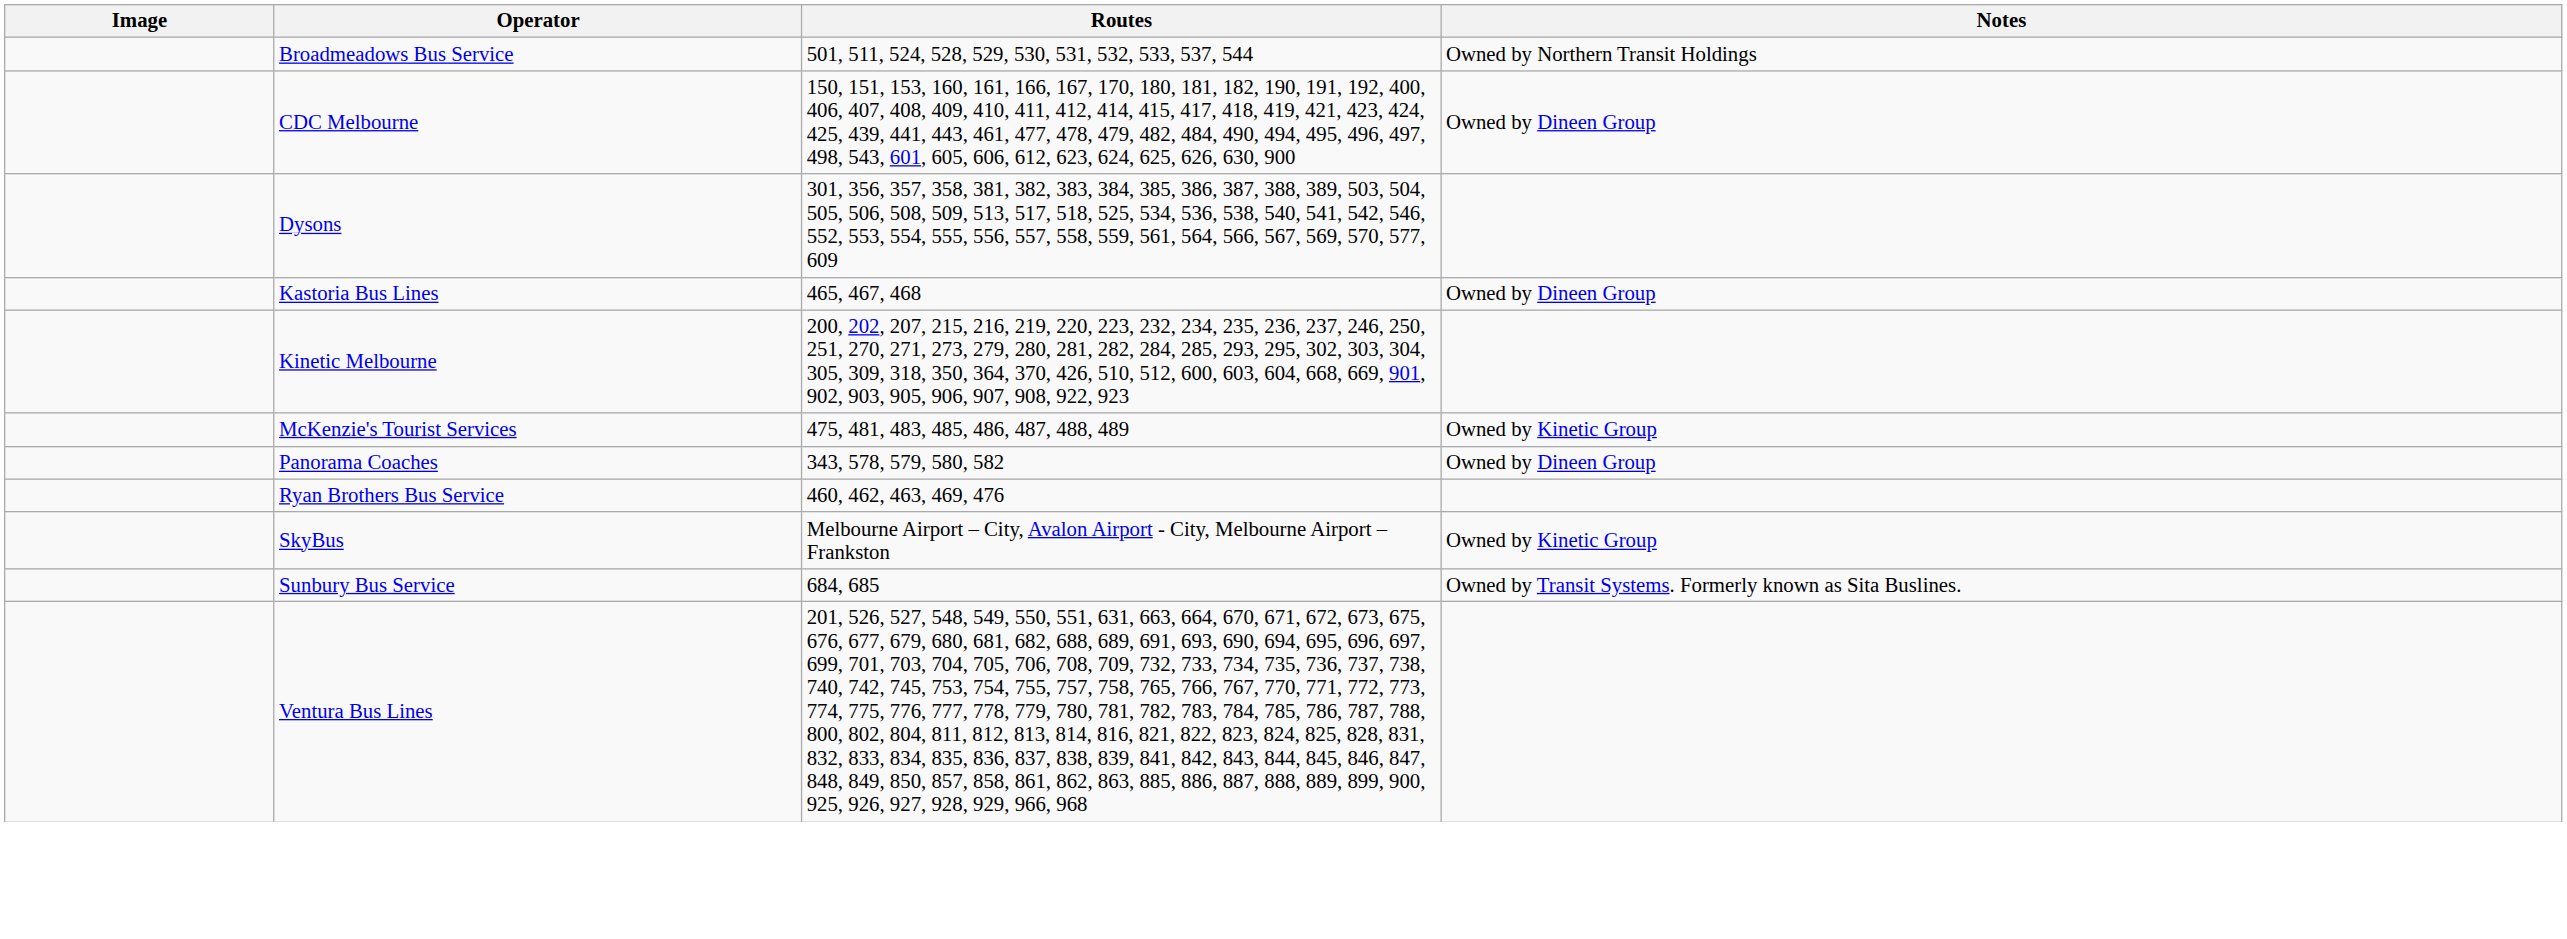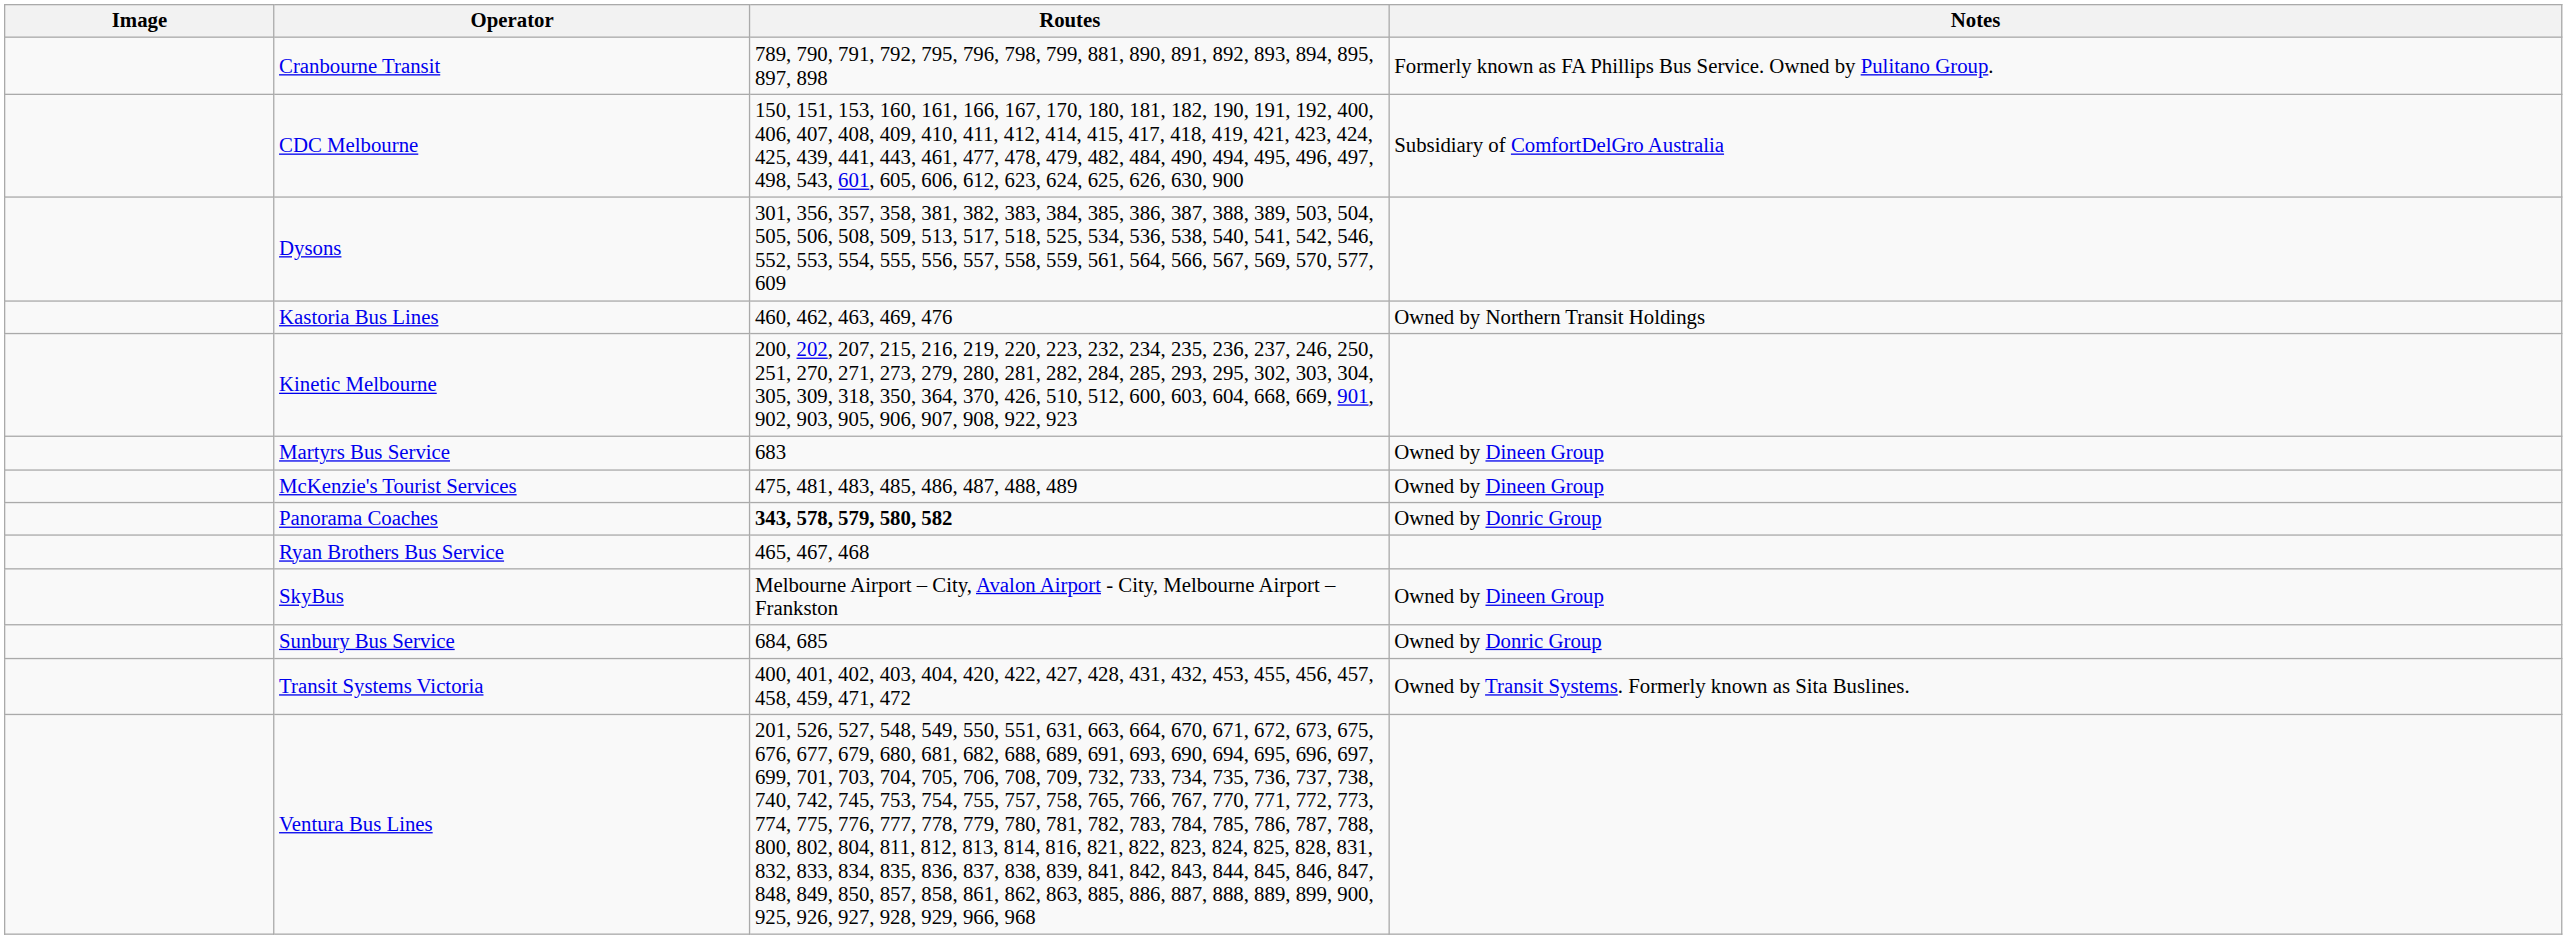 <table class="wikitable">
 <tr>
 <th align="center"  width="200px">Image</th>
 <th scope="col">Operator</th>
 <th scope="col" width="25%">Routes</th>
 <th scope="col">Notes</th>
 </tr>
 <tr>
 <td></td>
-<td><a href='#'>Broadmeadows Bus Service</a></td>
-<td>501, 511, 524, 528, 529, 530, 531, 532, 533, 537, 544</td>
-<td>Owned by Northern Transit Holdings</td>
+<td><a href='#'>Cranbourne Transit</a></td>
+<td>789, 790, 791, 792, 795, 796, 798, 799, 881, 890, 891, 892, 893, 894, 895, 897, 898</td>
+<td>Formerly known as FA Phillips Bus Service. Owned by <a href='#'>Pulitano Group</a>.</td>
 </tr>
 <tr>
 <td></td>
 <td><a href='#'>CDC Melbourne</a></td>
 <td>150, 151, 153, 160, 161, 166, 167, 170, 180, 181, 182, 190, 191, 192, 400, 406, 407, 408, 409, 410, 411, 412, 414, 415, 417, 418, 419, 421, 423, 424, 425, 439, 441, 443, 461, 477, 478, 479, 482, 484, 490, 494, 495, 496, 497, 498, 543, <a href='#'>601</a>, 605, 606, 612, 623, 624, 625, 626, 630, 900</td>
-<td>Owned by <a href='#'>Dineen Group</a></td>
+<td>Subsidiary of <a href='#'>ComfortDelGro Australia</a></td>
 </tr>
 <tr>
 <td></td>
 <td><a href='#'>Dysons</a></td>
 <td>301, 356, 357, 358, 381, 382, 383, 384, 385, 386, 387, 388, 389, 503, 504, 505, 506, 508, 509, 513, 517, 518, 525, 534, 536, 538, 540, 541, 542, 546, 552, 553, 554, 555, 556, 557, 558, 559, 561, 564, 566, 567, 569, 570, 577, 609</td>
 <td></td>
 </tr>
 <tr>
 <td></td>
 <td><a href='#'>Kastoria Bus Lines</a></td>
-<td>465, 467, 468</td>
-<td>Owned by <a href='#'>Dineen Group</a></td>
+<td>460, 462, 463, 469, 476</td>
+<td>Owned by Northern Transit Holdings</td>
 </tr>
 <tr>
 <td></td>
 <td><a href='#'>Kinetic Melbourne</a></td>
 <td>200, <a href='#'>202</a>, 207, 215, 216, 219, 220, 223, 232, 234, 235, 236, 237, 246, 250, 251, 270, 271, 273, 279, 280, 281, 282, 284, 285, 293, 295, 302, 303, 304, 305, 309, 318, 350, 364, 370, 426, 510, 512, 600, 603, 604, 668, 669, <a href='#'>901</a>, 902, 903, 905, 906, 907, 908, 922, 923</td>
 <td></td>
 </tr>
 <tr>
 <td></td>
+<td><a href='#'>Martyrs Bus Service</a></td>
+<td>683</td>
+<td>Owned by <a href='#'>Dineen Group</a></td>
+</tr>
+<tr>
+<td></td>
 <td><a href='#'>McKenzie's Tourist Services</a></td>
 <td>475, 481, 483, 485, 486, 487, 488, 489</td>
-<td>Owned by <a href='#'>Kinetic Group</a></td>
+<td>Owned by <a href='#'>Dineen Group</a></td>
 </tr>
 <tr>
 <td></td>
 <td><a href='#'>Panorama Coaches</a></td>
-<td>343, 578, 579, 580, 582</td>
-<td>Owned by <a href='#'>Dineen Group</a></td>
+<td><strong>343, 578, 579, 580, 582</strong></td>
+<td>Owned by <a href='#'>Donric Group</a></td>
 </tr>
 <tr>
 <td></td>
 <td><a href='#'>Ryan Brothers Bus Service</a></td>
-<td>460, 462, 463, 469, 476</td>
+<td>465, 467, 468</td>
 <td></td>
 </tr>
 <tr>
 <td></td>
 <td><a href='#'>SkyBus</a></td>
 <td>Melbourne Airport – City, <a href='#'>Avalon Airport</a> - City, Melbourne Airport – Frankston</td>
-<td>Owned by <a href='#'>Kinetic Group</a></td>
+<td>Owned by <a href='#'>Dineen Group</a></td>
 </tr>
 <tr>
 <td></td>
 <td><a href='#'>Sunbury Bus Service</a></td>
 <td>684, 685</td>
+<td>Owned by <a href='#'>Donric Group</a></td>
+</tr>
+<tr>
+<td></td>
+<td><a href='#'>Transit Systems Victoria</a></td>
+<td>400, 401, 402, 403, 404, 420, 422, 427, 428, 431, 432, 453, 455, 456, 457, 458, 459, 471, 472</td>
 <td>Owned by <a href='#'>Transit Systems</a>. Formerly known as Sita Buslines.</td>
 </tr>
 <tr>
 <td></td>
 <td><a href='#'>Ventura Bus Lines</a></td>
 <td>201, 526, 527, 548, 549, 550, 551, 631, 663, 664, 670, 671, 672, 673, 675, 676, 677, 679, 680, 681, 682, 688, 689, 691, 693, 690, 694, 695, 696, 697, 699, 701, 703, 704, 705, 706, 708, 709, 732, 733, 734, 735, 736, 737, 738, 740, 742, 745, 753, 754, 755, 757, 758, 765, 766, 767, 770, 771, 772, 773, 774, 775, 776, 777, 778, 779, 780, 781, 782, 783, 784, 785, 786, 787, 788, 800, 802, 804, 811, 812, 813, 814, 816, 821, 822, 823, 824, 825, 828, 831, 832, 833, 834, 835, 836, 837, 838, 839, 841, 842, 843, 844, 845, 846, 847, 848, 849, 850, 857, 858, 861, 862, 863, 885, 886, 887, 888, 889, 899, 900, 925, 926, 927, 928, 929, 966, 968</td>
 <td></td>
 </tr>
 </table>
